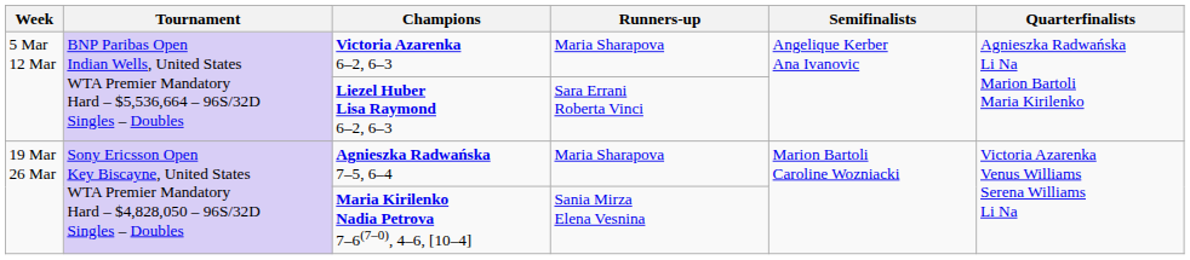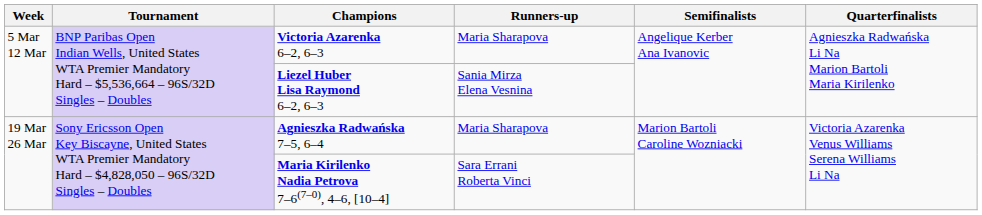 <table class=wikitable style=font-size:95%>
 <tr>
 <th style="width:48px;">Week</th>
 <th style="width:248px;">Tournament</th>
 <th style="width:200px;">Champions</th>
 <th style="width:200px;">Runners-up</th>
 <th style="width:190px;">Semifinalists</th>
 <th style="width:190px;">Quarterfinalists</th>
 </tr>
 <tr valign=top>
 <td rowspan=2>5 Mar<br>12 Mar</td>
 <td style="background:#d8cef6;" rowspan="2"><a href='#'>BNP Paribas Open</a><br><a href='#'>Indian Wells</a>, United States<br>WTA Premier Mandatory<br>Hard – $5,536,664 – 96S/32D<br><a href='#'>Singles</a> – <a href='#'>Doubles</a></td>
 <td> <strong><a href='#'>Victoria Azarenka</a></strong><br>6–2, 6–3</td>
 <td> <a href='#'>Maria Sharapova</a></td>
 <td rowspan=2> <a href='#'>Angelique Kerber</a> <br>  <a href='#'>Ana Ivanovic</a></td>
 <td rowspan=2> <a href='#'>Agnieszka Radwańska</a> <br>  <a href='#'>Li Na</a> <br>  <a href='#'>Marion Bartoli</a> <br>  <a href='#'>Maria Kirilenko</a></td>
 </tr>
 <tr valign=top>
 <td> <strong><a href='#'>Liezel Huber</a></strong> <br>  <strong><a href='#'>Lisa Raymond</a></strong> <br>6–2, 6–3</td>
-<td> <a href='#'>Sara Errani</a> <br>  <a href='#'>Roberta Vinci</a></td>
+<td> <a href='#'>Sania Mirza</a> <br>  <a href='#'>Elena Vesnina</a></td>
 </tr>
 <tr valign=top>
 <td rowspan=2>19 Mar <br>26 Mar</td>
 <td style="background:#d8cef6;" rowspan="2"><a href='#'>Sony Ericsson Open</a><br><a href='#'>Key Biscayne</a>, United States<br>WTA Premier Mandatory<br>Hard – $4,828,050 – 96S/32D<br><a href='#'>Singles</a> – <a href='#'>Doubles</a></td>
 <td> <strong><a href='#'>Agnieszka Radwańska</a></strong> <br>7–5, 6–4</td>
 <td> <a href='#'>Maria Sharapova</a></td>
 <td rowspan=2> <a href='#'>Marion Bartoli</a> <br>  <a href='#'>Caroline Wozniacki</a></td>
 <td rowspan=2> <a href='#'>Victoria Azarenka</a> <br> <a href='#'>Venus Williams</a> <br> <a href='#'>Serena Williams</a> <br>  <a href='#'>Li Na</a></td>
 </tr>
 <tr valign=top>
 <td> <strong><a href='#'>Maria Kirilenko</a> <br>  <a href='#'>Nadia Petrova</a></strong><br>7–6<sup>(7–0)</sup>, 4–6, [10–4]</td>
-<td> <a href='#'>Sania Mirza</a> <br>  <a href='#'>Elena Vesnina</a></td>
+<td> <a href='#'>Sara Errani</a> <br>  <a href='#'>Roberta Vinci</a></td>
 </tr>
 </table>
